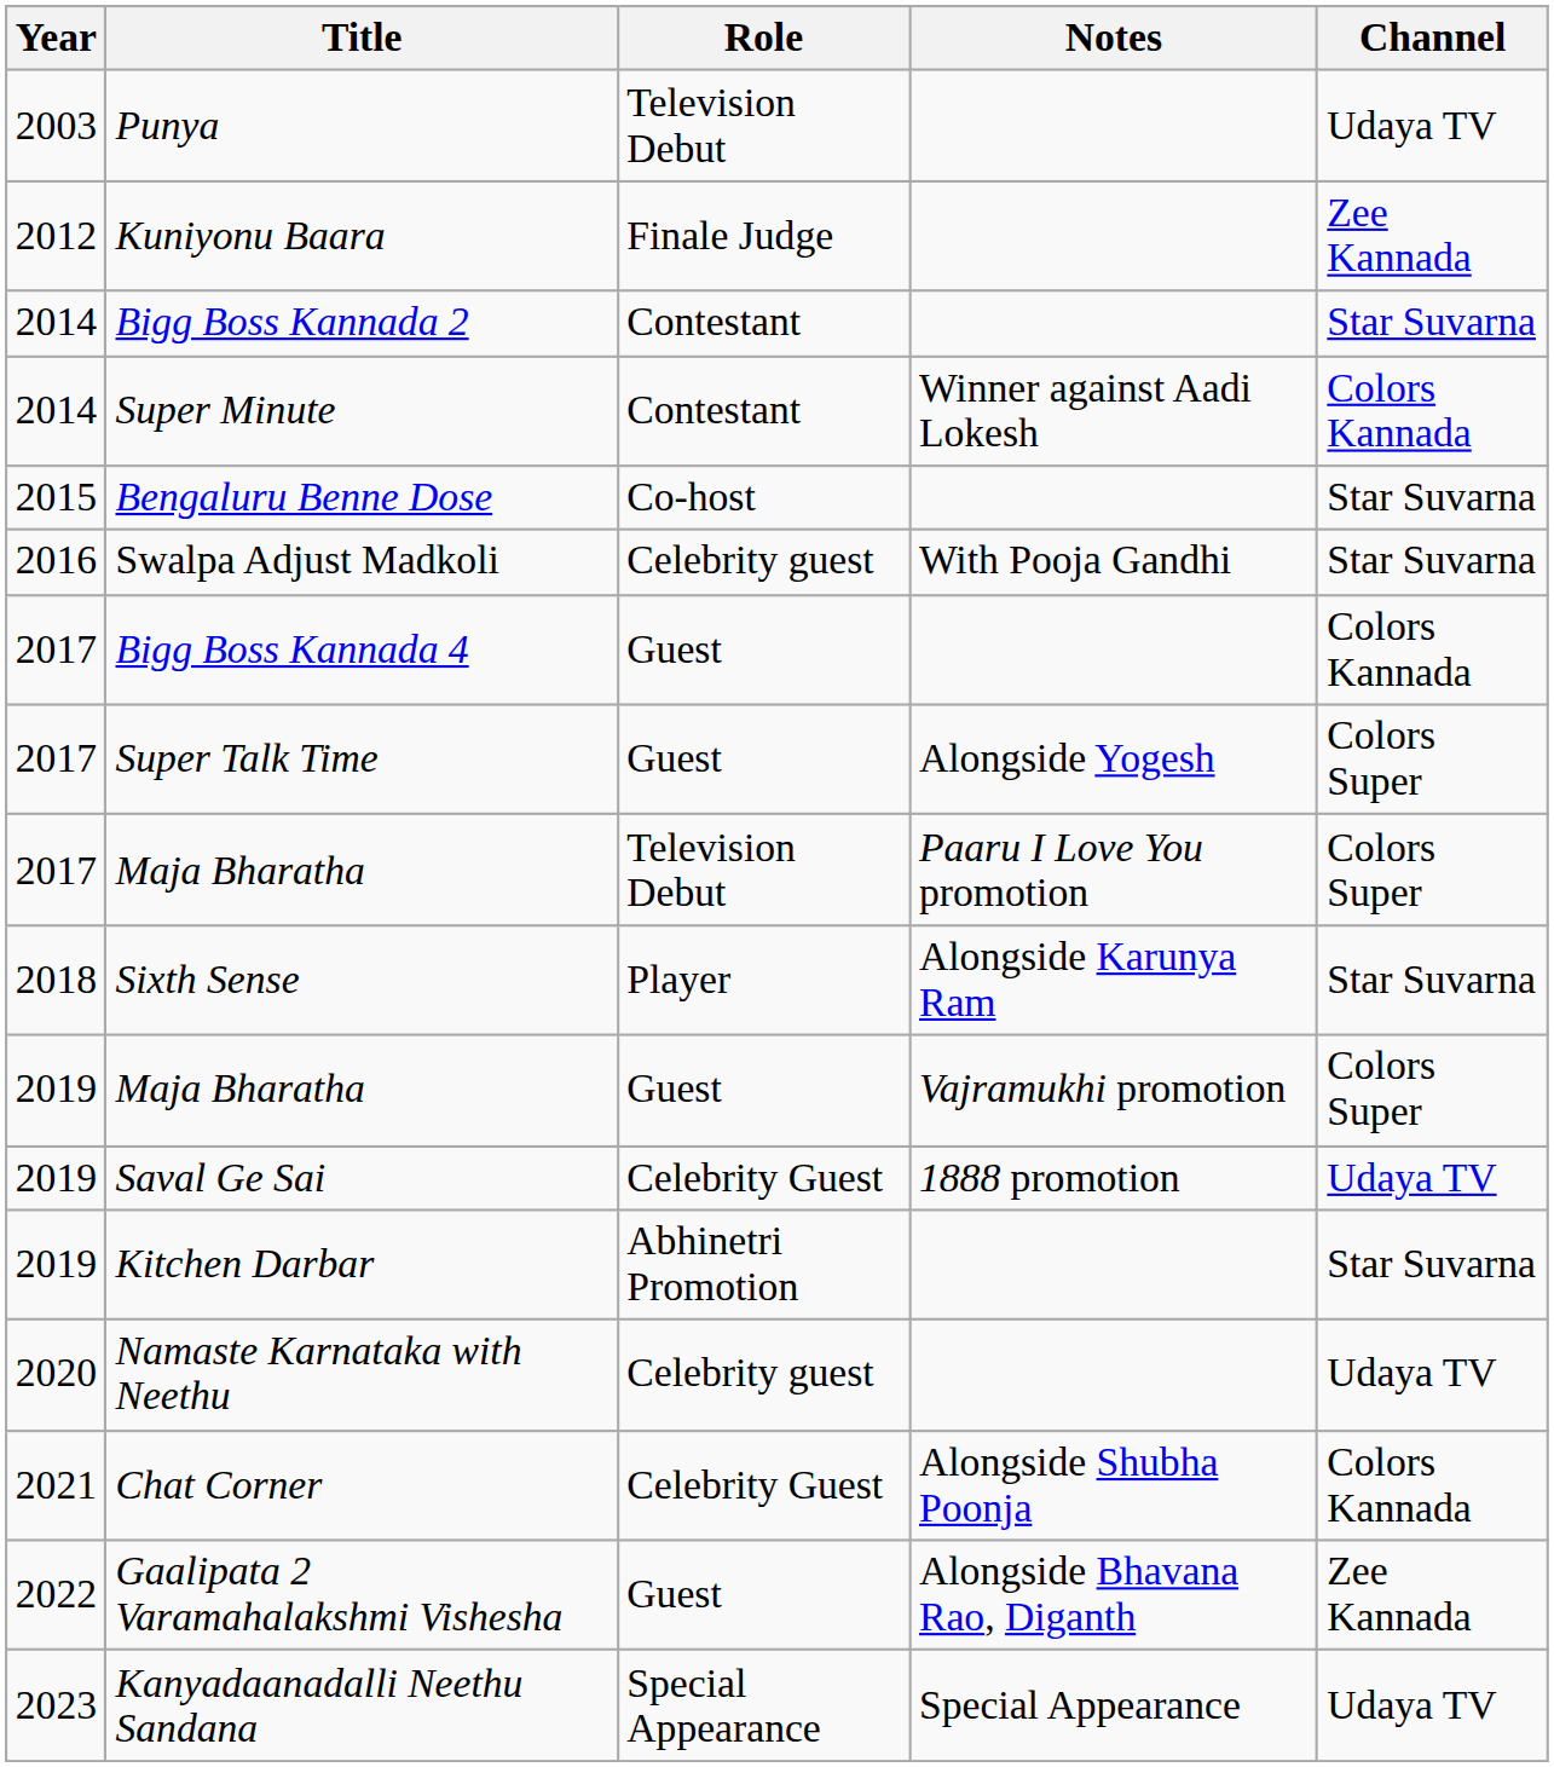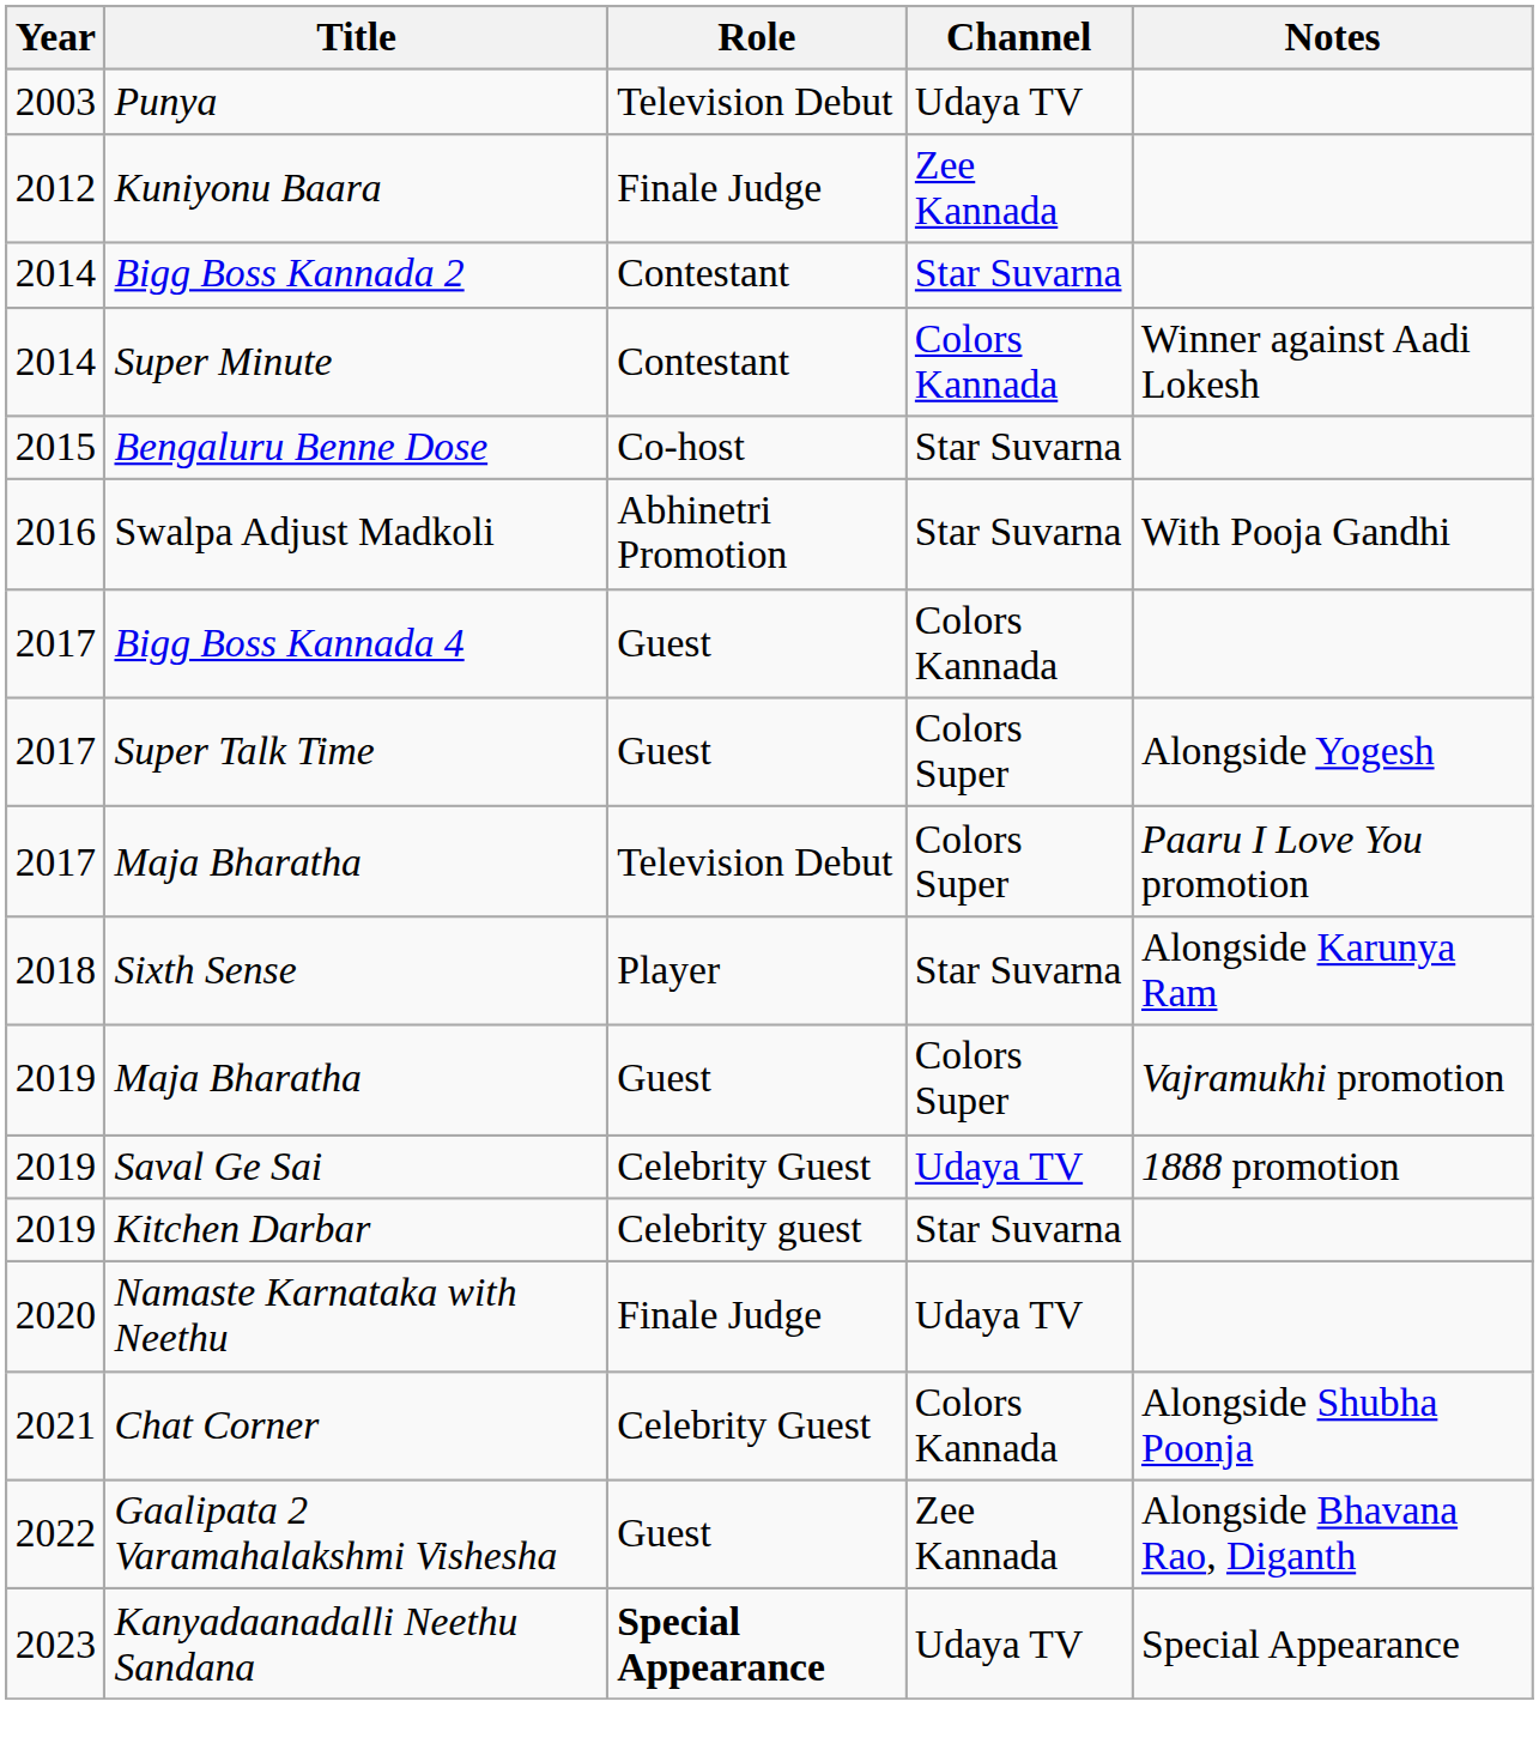 <table class="wikitable">
 <tr>
 <th>Year</th>
 <th>Title</th>
 <th>Role</th>
+<th>Channel</th>
 <th>Notes</th>
-<th>Channel</th>
 </tr>
 <tr>
 <td>2003</td>
 <td><em>Punya</em></td>
 <td>Television Debut</td>
+<td>Udaya TV</td>
 <td></td>
-<td>Udaya TV</td>
 </tr>
 <tr>
 <td>2012</td>
 <td><em>Kuniyonu Baara</em></td>
 <td>Finale Judge</td>
+<td><a href='#'>Zee Kannada</a></td>
 <td></td>
-<td><a href='#'>Zee Kannada</a></td>
 </tr>
 <tr>
 <td>2014</td>
 <td><em><a href='#'>Bigg Boss Kannada 2</a></em></td>
 <td>Contestant</td>
+<td><a href='#'>Star Suvarna</a></td>
 <td></td>
-<td><a href='#'>Star Suvarna</a></td>
 </tr>
 <tr>
 <td>2014</td>
 <td><em>Super Minute</em></td>
 <td>Contestant</td>
+<td><a href='#'>Colors Kannada</a></td>
 <td>Winner against Aadi Lokesh</td>
-<td><a href='#'>Colors Kannada</a></td>
 </tr>
 <tr>
 <td>2015</td>
 <td><em><a href='#'>Bengaluru Benne Dose</a></em></td>
 <td>Co-host</td>
+<td>Star Suvarna</td>
 <td></td>
-<td>Star Suvarna</td>
 </tr>
 <tr>
 <td>2016</td>
 <td>Swalpa Adjust Madkoli</td>
-<td>Celebrity guest</td>
+<td>Abhinetri Promotion</td>
+<td>Star Suvarna</td>
 <td>With Pooja Gandhi</td>
-<td>Star Suvarna</td>
 </tr>
 <tr>
 <td>2017</td>
 <td><em><a href='#'>Bigg Boss Kannada 4</a></em></td>
 <td>Guest</td>
+<td>Colors Kannada</td>
 <td></td>
-<td>Colors Kannada</td>
 </tr>
 <tr>
 <td>2017</td>
 <td><em>Super Talk Time</em></td>
 <td>Guest</td>
+<td>Colors Super</td>
 <td>Alongside <a href='#'>Yogesh</a></td>
-<td>Colors Super</td>
 </tr>
 <tr>
 <td>2017</td>
 <td><em>Maja Bharatha</em></td>
 <td>Television Debut</td>
+<td>Colors Super</td>
 <td><em>Paaru I Love You</em> promotion</td>
-<td>Colors Super</td>
 </tr>
 <tr>
 <td>2018</td>
 <td><em>Sixth Sense</em></td>
 <td>Player</td>
+<td>Star Suvarna</td>
 <td>Alongside <a href='#'>Karunya Ram</a></td>
-<td>Star Suvarna</td>
 </tr>
 <tr>
 <td>2019</td>
 <td><em>Maja Bharatha</em></td>
 <td>Guest</td>
+<td>Colors Super</td>
 <td><em>Vajramukhi</em> promotion</td>
-<td>Colors Super</td>
 </tr>
 <tr>
 <td>2019</td>
 <td><em>Saval Ge Sai</em></td>
 <td>Celebrity Guest</td>
+<td><a href='#'>Udaya TV</a></td>
 <td><em>1888</em> promotion</td>
-<td><a href='#'>Udaya TV</a></td>
 </tr>
 <tr>
 <td>2019</td>
 <td><em>Kitchen Darbar</em></td>
-<td>Abhinetri Promotion</td>
+<td>Celebrity guest</td>
+<td>Star Suvarna</td>
 <td></td>
-<td>Star Suvarna</td>
 </tr>
 <tr>
 <td>2020</td>
 <td><em>Namaste Karnataka with Neethu</em></td>
-<td>Celebrity guest</td>
+<td>Finale Judge</td>
+<td>Udaya TV</td>
 <td></td>
-<td>Udaya TV</td>
 </tr>
 <tr>
 <td>2021</td>
 <td><em>Chat Corner</em></td>
 <td>Celebrity Guest</td>
+<td>Colors Kannada</td>
 <td>Alongside <a href='#'>Shubha Poonja</a></td>
-<td>Colors Kannada</td>
 </tr>
 <tr>
 <td>2022</td>
 <td><em>Gaalipata 2 Varamahalakshmi Vishesha</em></td>
 <td>Guest</td>
+<td>Zee Kannada</td>
 <td>Alongside <a href='#'>Bhavana Rao</a>, <a href='#'>Diganth</a></td>
-<td>Zee Kannada</td>
 </tr>
 <tr>
 <td>2023</td>
 <td><em>Kanyadaanadalli Neethu Sandana</em></td>
+<td><strong>Special Appearance</strong></td>
+<td>Udaya TV</td>
 <td>Special Appearance</td>
-<td>Special Appearance</td>
-<td>Udaya TV</td>
 </tr>
 </table>
